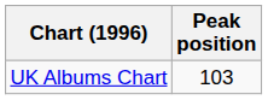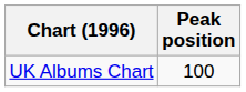 <table class="wikitable sortable" style="text-align:center;" border="1">
 <tr>
 <th scope="col">Chart (1996)</th>
 <th scope="col">Peak<br>position</th>
 </tr>
 <tr>
 <td style="text-align:left;"><a href='#'>UK Albums Chart</a></td>
-<td>103</td>
+<td>100</td>
 </tr>
 </table>
